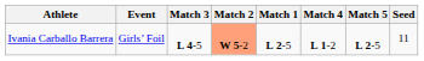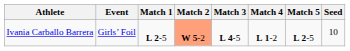 <table class="wikitable" border="1" style="font-size:90%">
 <tr>
 <th>Athlete</th>
 <th>Event</th>
+<th>Match 1</th>
+<th>Match 2</th>
 <th>Match 3</th>
-<th>Match 2</th>
-<th>Match 1</th>
 <th>Match 4</th>
 <th>Match 5</th>
 <th>Seed</th>
 </tr>
 <tr>
 <td><a href='#'>Ivania Carballo Barrera</a></td>
 <td><a href='#'>Girls’ Foil</a></td>
+<td align=center><br> <strong>L</strong> <strong>2</strong>-5</td>
+<td align=center style="background: lightsalmon;"><br> <strong>W</strong> <strong>5</strong>-2</td>
 <td align=center><br> <strong>L</strong> <strong>4</strong>-5</td>
-<td align=center style="background: lightsalmon;"><br> <strong>W</strong> <strong>5</strong>-2</td>
-<td align=center><br> <strong>L</strong> <strong>2</strong>-5</td>
 <td align=center><br> <strong>L</strong> <strong>1</strong>-2</td>
 <td align=center><br> <strong>L</strong> <strong>2</strong>-5</td>
-<td align=center>11</td>
+<td align=center>10</td>
 </tr>
 </table>
